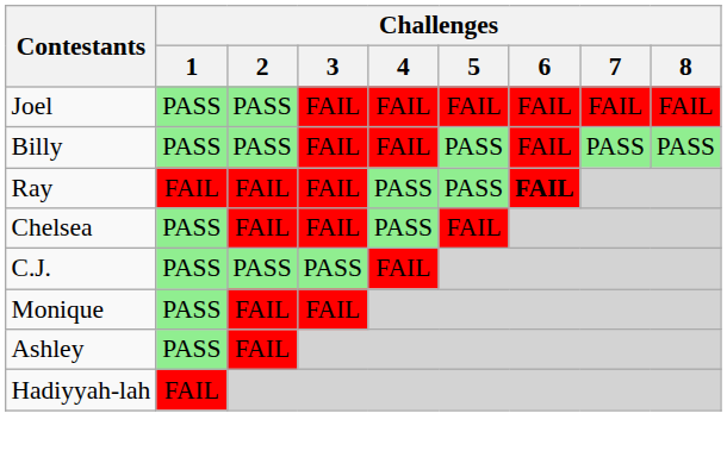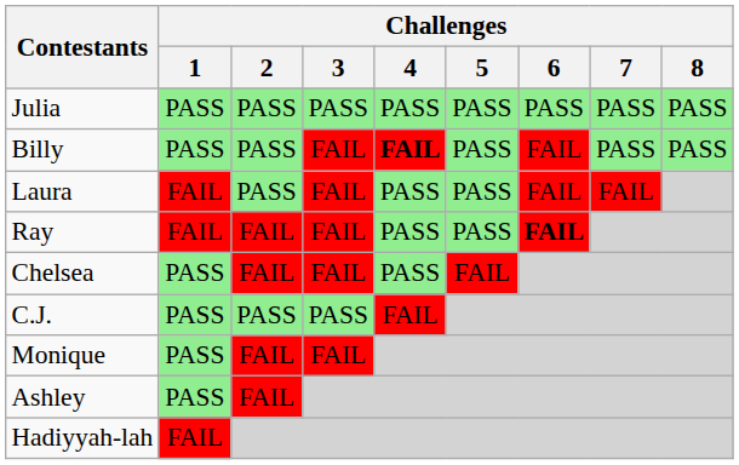 <table class="wikitable" style="text-align:center">
 <tr>
 <th rowspan=2>Contestants</th>
 <th colspan=8>Challenges</th>
 </tr>
 <tr>
 <th>1</th>
 <th>2</th>
 <th>3</th>
 <th>4</th>
 <th>5</th>
 <th>6</th>
 <th>7</th>
 <th>8</th>
 </tr>
 <tr>
-<td align="left">Joel</td>
+<td align="left">Julia</td>
 <td bgcolor="lightgreen">PASS</td>
 <td bgcolor="lightgreen">PASS</td>
-<td bgcolor="RED">FAIL</td>
-<td bgcolor="RED">FAIL</td>
-<td bgcolor="RED">FAIL</td>
-<td bgcolor="RED">FAIL</td>
-<td bgcolor="RED">FAIL</td>
-<td bgcolor="RED">FAIL</td>
+<td bgcolor="lightgreen">PASS</td>
+<td bgcolor="lightgreen">PASS</td>
+<td bgcolor="lightgreen">PASS</td>
+<td bgcolor="lightgreen">PASS</td>
+<td bgcolor="lightgreen">PASS</td>
+<td bgcolor="lightgreen">PASS</td>
 </tr>
 <tr>
 <td align="left">Billy</td>
 <td bgcolor="lightgreen">PASS</td>
 <td bgcolor="lightgreen">PASS</td>
 <td bgcolor="RED">FAIL</td>
+<td bgcolor="RED"><strong>FAIL</strong></td>
+<td bgcolor="lightgreen">PASS</td>
+<td bgcolor="RED">FAIL</td>
+<td bgcolor="lightgreen">PASS</td>
+<td bgcolor="lightgreen">PASS</td>
+</tr>
+<tr>
+<td align="left">Laura</td>
 <td bgcolor="RED">FAIL</td>
 <td bgcolor="lightgreen">PASS</td>
 <td bgcolor="RED">FAIL</td>
 <td bgcolor="lightgreen">PASS</td>
 <td bgcolor="lightgreen">PASS</td>
+<td bgcolor="RED">FAIL</td>
+<td bgcolor="RED">FAIL</td>
+<td bgcolor="lightgrey"></td>
 </tr>
 <tr>
 <td align="left">Ray</td>
 <td bgcolor="RED">FAIL</td>
 <td bgcolor="RED">FAIL</td>
 <td bgcolor="RED">FAIL</td>
 <td bgcolor="lightgreen">PASS</td>
 <td bgcolor="lightgreen">PASS</td>
 <td bgcolor="RED"><strong>FAIL</strong></td>
 <td bgcolor="lightgrey" colspan=2></td>
 </tr>
 <tr>
 <td align="left">Chelsea</td>
 <td bgcolor="lightgreen">PASS</td>
 <td bgcolor="RED">FAIL</td>
 <td bgcolor="RED">FAIL</td>
 <td bgcolor="lightgreen">PASS</td>
 <td bgcolor="RED">FAIL</td>
 <td bgcolor="lightgrey" colspan=3></td>
 </tr>
 <tr>
 <td align="left">C.J.</td>
 <td bgcolor="lightgreen">PASS</td>
 <td bgcolor="lightgreen">PASS</td>
 <td bgcolor="lightgreen">PASS</td>
 <td bgcolor="RED">FAIL</td>
 <td bgcolor="lightgrey" colspan=4></td>
 </tr>
 <tr>
 <td align="left">Monique</td>
 <td bgcolor="lightgreen">PASS</td>
 <td bgcolor="RED">FAIL</td>
 <td bgcolor="RED">FAIL</td>
 <td bgcolor="lightgrey" colspan=5></td>
 </tr>
 <tr>
 <td align="left">Ashley</td>
 <td bgcolor="lightgreen">PASS</td>
 <td bgcolor="RED">FAIL</td>
 <td bgcolor="lightgrey" colspan=6></td>
 </tr>
 <tr>
 <td align="left">Hadiyyah-lah</td>
 <td bgcolor="RED">FAIL</td>
 <td bgcolor="lightgrey" colspan=7></td>
 </tr>
 </table>
